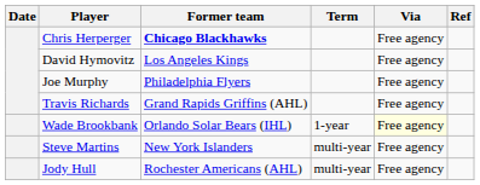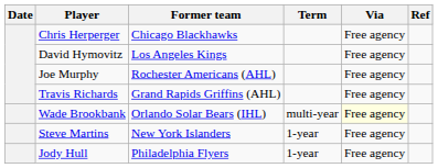 <table class="wikitable plainrowheaders">
 <tr style="background:#ddd; text-align:center;">
 <th>Date</th>
 <th>Player</th>
 <th>Former team</th>
 <th>Term</th>
 <th>Via</th>
 <th>Ref</th>
 </tr>
 <tr>
 <th scope="row" rowspan=4></th>
 <td><a href='#'>Chris Herperger</a></td>
-<td><strong><a href='#'>Chicago Blackhawks</a></strong></td>
+<td><a href='#'>Chicago Blackhawks</a></td>
 <td></td>
 <td>Free agency</td>
 <td></td>
 </tr>
 <tr>
 <td>David Hymovitz</td>
 <td><a href='#'>Los Angeles Kings</a></td>
 <td></td>
 <td>Free agency</td>
 <td></td>
 </tr>
 <tr>
 <td>Joe Murphy</td>
-<td><a href='#'>Philadelphia Flyers</a></td>
+<td><a href='#'>Rochester Americans</a> (<a href='#'>AHL</a>)</td>
 <td></td>
 <td>Free agency</td>
 <td></td>
 </tr>
 <tr>
 <td><a href='#'>Travis Richards</a></td>
 <td><a href='#'>Grand Rapids Griffins</a> (AHL)</td>
 <td></td>
 <td>Free agency</td>
 <td></td>
 </tr>
 <tr>
 <th scope="row"></th>
 <td><a href='#'>Wade Brookbank</a></td>
 <td><a href='#'>Orlando Solar Bears</a> (<a href='#'>IHL</a>)</td>
-<td>1-year</td>
+<td>multi-year</td>
 <td style="background: lightyellow;">Free agency</td>
 <td></td>
 </tr>
 <tr>
 <th scope="row"></th>
 <td><a href='#'>Steve Martins</a></td>
 <td><a href='#'>New York Islanders</a></td>
-<td>multi-year</td>
+<td>1-year</td>
 <td>Free agency</td>
 <td></td>
 </tr>
 <tr>
 <th scope="row"></th>
 <td><a href='#'>Jody Hull</a></td>
-<td><a href='#'>Rochester Americans</a> (<a href='#'>AHL</a>)</td>
-<td>multi-year</td>
+<td><a href='#'>Philadelphia Flyers</a></td>
+<td>1-year</td>
 <td>Free agency</td>
 <td></td>
 </tr>
 </table>
